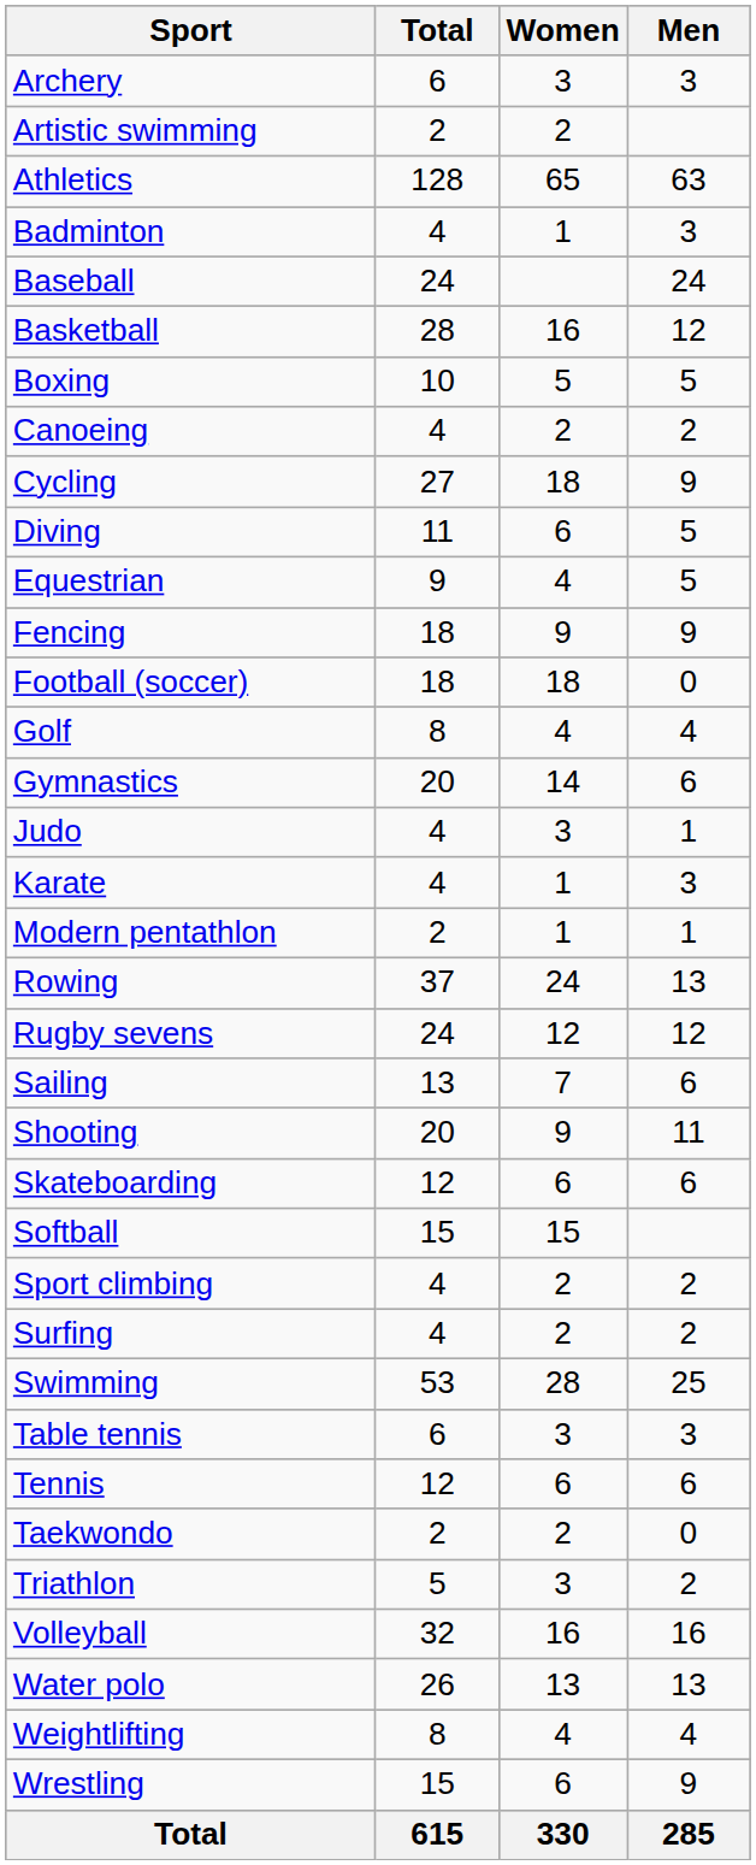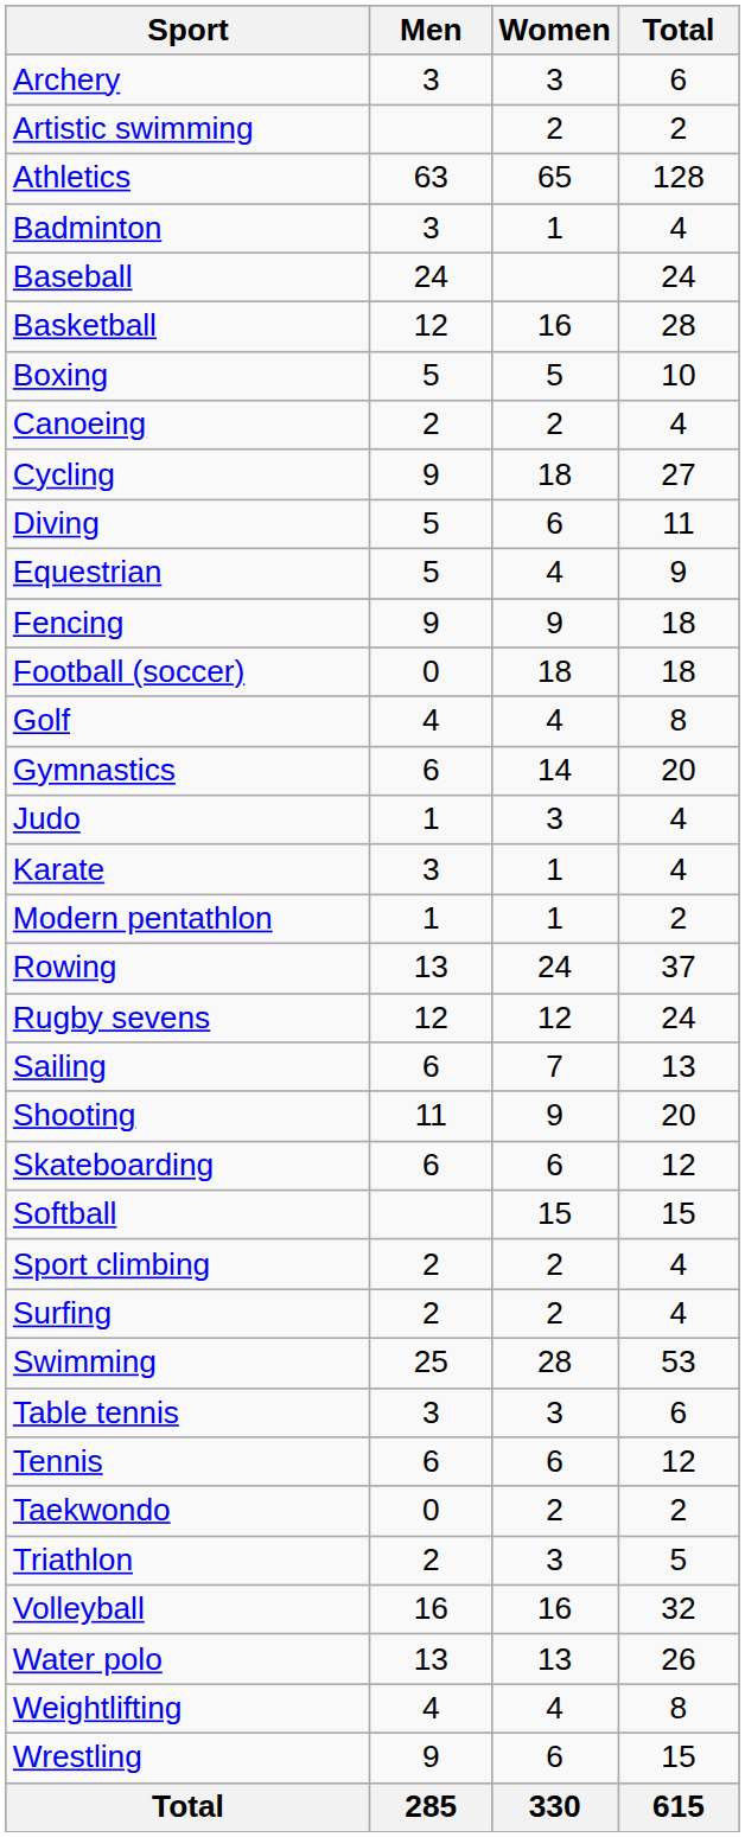 <table class="wikitable sortable" style=text-align:center>
 <tr>
 <th width=180>Sport</th>
+<th width=55>Men</th>
+<th width=55>Women</th>
 <th width=55>Total</th>
-<th width=55>Women</th>
-<th width=55>Men</th>
 </tr>
 <tr>
 <td align=left><a href='#'>Archery</a></td>
-<td>6</td>
 <td>3</td>
 <td>3</td>
+<td>6</td>
 </tr>
 <tr>
 <td align=left><a href='#'>Artistic swimming</a></td>
+<td></td>
 <td>2</td>
 <td>2</td>
-<td></td>
 </tr>
 <tr>
 <td align=left><a href='#'>Athletics</a></td>
+<td>63</td>
+<td>65</td>
 <td>128</td>
-<td>65</td>
-<td>63</td>
 </tr>
 <tr>
 <td align=left><a href='#'>Badminton</a></td>
+<td>3</td>
+<td>1</td>
 <td>4</td>
-<td>1</td>
-<td>3</td>
 </tr>
 <tr>
 <td align=left><a href='#'>Baseball</a></td>
 <td>24</td>
 <td></td>
 <td>24</td>
 </tr>
 <tr>
 <td align=left><a href='#'>Basketball</a></td>
+<td>12</td>
+<td>16</td>
 <td>28</td>
-<td>16</td>
+</tr>
+<tr>
+<td align=left><a href='#'>Boxing</a></td>
+<td>5</td>
+<td>5</td>
+<td>10</td>
+</tr>
+<tr>
+<td align=left><a href='#'>Canoeing</a></td>
+<td>2</td>
+<td>2</td>
+<td>4</td>
+</tr>
+<tr>
+<td align=left><a href='#'>Cycling</a></td>
+<td>9</td>
+<td>18</td>
+<td>27</td>
+</tr>
+<tr>
+<td align=left><a href='#'>Diving</a></td>
+<td>5</td>
+<td>6</td>
+<td>11</td>
+</tr>
+<tr>
+<td align=left><a href='#'>Equestrian</a></td>
+<td>5</td>
+<td>4</td>
+<td>9</td>
+</tr>
+<tr>
+<td align=left><a href='#'>Fencing</a></td>
+<td>9</td>
+<td>9</td>
+<td>18</td>
+</tr>
+<tr>
+<td align=left><a href='#'>Football (soccer)</a></td>
+<td>0</td>
+<td>18</td>
+<td>18</td>
+</tr>
+<tr>
+<td align=left><a href='#'>Golf</a></td>
+<td>4</td>
+<td>4</td>
+<td>8</td>
+</tr>
+<tr>
+<td align=left><a href='#'>Gymnastics</a></td>
+<td>6</td>
+<td>14</td>
+<td>20</td>
+</tr>
+<tr>
+<td align=left><a href='#'>Judo</a></td>
+<td>1</td>
+<td>3</td>
+<td>4</td>
+</tr>
+<tr>
+<td align=left><a href='#'>Karate</a></td>
+<td>3</td>
+<td>1</td>
+<td>4</td>
+</tr>
+<tr>
+<td align=left><a href='#'>Modern pentathlon</a></td>
+<td>1</td>
+<td>1</td>
+<td>2</td>
+</tr>
+<tr>
+<td align=left><a href='#'>Rowing</a></td>
+<td>13</td>
+<td>24</td>
+<td>37</td>
+</tr>
+<tr>
+<td align=left><a href='#'>Rugby sevens</a></td>
+<td>12</td>
+<td>12</td>
+<td>24</td>
+</tr>
+<tr>
+<td align=left><a href='#'>Sailing</a></td>
+<td>6</td>
+<td>7</td>
+<td>13</td>
+</tr>
+<tr>
+<td align=left><a href='#'>Shooting</a></td>
+<td>11</td>
+<td>9</td>
+<td>20</td>
+</tr>
+<tr>
+<td align=left><a href='#'>Skateboarding</a></td>
+<td>6</td>
+<td>6</td>
 <td>12</td>
 </tr>
 <tr>
-<td align=left><a href='#'>Boxing</a></td>
-<td>10</td>
-<td>5</td>
-<td>5</td>
+<td align=left><a href='#'>Softball</a></td>
+<td></td>
+<td>15</td>
+<td>15</td>
 </tr>
 <tr>
-<td align=left><a href='#'>Canoeing</a></td>
+<td align=left><a href='#'>Sport climbing</a></td>
+<td>2</td>
+<td>2</td>
 <td>4</td>
+</tr>
+<tr>
+<td align=left><a href='#'>Surfing</a></td>
+<td>2</td>
+<td>2</td>
+<td>4</td>
+</tr>
+<tr>
+<td align=left><a href='#'>Swimming</a></td>
+<td>25</td>
+<td>28</td>
+<td>53</td>
+</tr>
+<tr>
+<td align=left><a href='#'>Table tennis</a></td>
+<td>3</td>
+<td>3</td>
+<td>6</td>
+</tr>
+<tr>
+<td align=left><a href='#'>Tennis</a></td>
+<td>6</td>
+<td>6</td>
+<td>12</td>
+</tr>
+<tr>
+<td align=left><a href='#'>Taekwondo</a></td>
+<td>0</td>
 <td>2</td>
 <td>2</td>
 </tr>
 <tr>
-<td align=left><a href='#'>Cycling</a></td>
-<td>27</td>
-<td>18</td>
-<td>9</td>
-</tr>
-<tr>
-<td align=left><a href='#'>Diving</a></td>
-<td>11</td>
-<td>6</td>
+<td align=left><a href='#'>Triathlon</a></td>
+<td>2</td>
+<td>3</td>
 <td>5</td>
 </tr>
 <tr>
-<td align=left><a href='#'>Equestrian</a></td>
-<td>9</td>
-<td>4</td>
-<td>5</td>
-</tr>
-<tr>
-<td align=left><a href='#'>Fencing</a></td>
-<td>18</td>
-<td>9</td>
-<td>9</td>
-</tr>
-<tr>
-<td align=left><a href='#'>Football (soccer)</a></td>
-<td>18</td>
-<td>18</td>
-<td>0</td>
-</tr>
-<tr>
-<td align=left><a href='#'>Golf</a></td>
-<td>8</td>
-<td>4</td>
-<td>4</td>
-</tr>
-<tr>
-<td align=left><a href='#'>Gymnastics</a></td>
-<td>20</td>
-<td>14</td>
-<td>6</td>
-</tr>
-<tr>
-<td align=left><a href='#'>Judo</a></td>
-<td>4</td>
-<td>3</td>
-<td>1</td>
-</tr>
-<tr>
-<td align=left><a href='#'>Karate</a></td>
-<td>4</td>
-<td>1</td>
-<td>3</td>
-</tr>
-<tr>
-<td align=left><a href='#'>Modern pentathlon</a></td>
-<td>2</td>
-<td>1</td>
-<td>1</td>
-</tr>
-<tr>
-<td align=left><a href='#'>Rowing</a></td>
-<td>37</td>
-<td>24</td>
-<td>13</td>
-</tr>
-<tr>
-<td align=left><a href='#'>Rugby sevens</a></td>
-<td>24</td>
-<td>12</td>
-<td>12</td>
-</tr>
-<tr>
-<td align=left><a href='#'>Sailing</a></td>
-<td>13</td>
-<td>7</td>
-<td>6</td>
-</tr>
-<tr>
-<td align=left><a href='#'>Shooting</a></td>
-<td>20</td>
-<td>9</td>
-<td>11</td>
-</tr>
-<tr>
-<td align=left><a href='#'>Skateboarding</a></td>
-<td>12</td>
-<td>6</td>
-<td>6</td>
-</tr>
-<tr>
-<td align=left><a href='#'>Softball</a></td>
-<td>15</td>
-<td>15</td>
-<td></td>
-</tr>
-<tr>
-<td align=left><a href='#'>Sport climbing</a></td>
-<td>4</td>
-<td>2</td>
-<td>2</td>
-</tr>
-<tr>
-<td align=left><a href='#'>Surfing</a></td>
-<td>4</td>
-<td>2</td>
-<td>2</td>
-</tr>
-<tr>
-<td align=left><a href='#'>Swimming</a></td>
-<td>53</td>
-<td>28</td>
-<td>25</td>
-</tr>
-<tr>
-<td align=left><a href='#'>Table tennis</a></td>
-<td>6</td>
-<td>3</td>
-<td>3</td>
-</tr>
-<tr>
-<td align=left><a href='#'>Tennis</a></td>
-<td>12</td>
-<td>6</td>
-<td>6</td>
-</tr>
-<tr>
-<td align=left><a href='#'>Taekwondo</a></td>
-<td>2</td>
-<td>2</td>
-<td>0</td>
-</tr>
-<tr>
-<td align=left><a href='#'>Triathlon</a></td>
-<td>5</td>
-<td>3</td>
-<td>2</td>
-</tr>
-<tr>
 <td align=left><a href='#'>Volleyball</a></td>
-<td>32</td>
 <td>16</td>
 <td>16</td>
+<td>32</td>
 </tr>
 <tr>
 <td align=left><a href='#'>Water polo</a></td>
-<td>26</td>
 <td>13</td>
 <td>13</td>
+<td>26</td>
 </tr>
 <tr>
 <td align=left><a href='#'>Weightlifting</a></td>
-<td>8</td>
 <td>4</td>
 <td>4</td>
+<td>8</td>
 </tr>
 <tr>
 <td align=left><a href='#'>Wrestling</a></td>
+<td>9</td>
+<td>6</td>
 <td>15</td>
-<td>6</td>
-<td>9</td>
 </tr>
 <tr>
 <th>Total</th>
+<th>285</th>
+<th>330</th>
 <th>615</th>
-<th>330</th>
-<th>285</th>
 </tr>
 </table>
